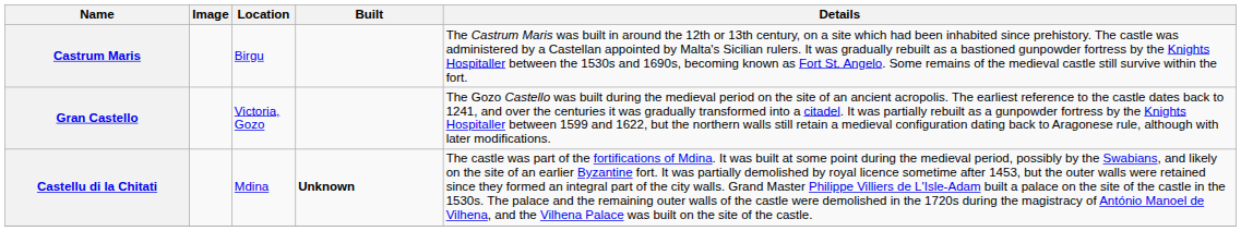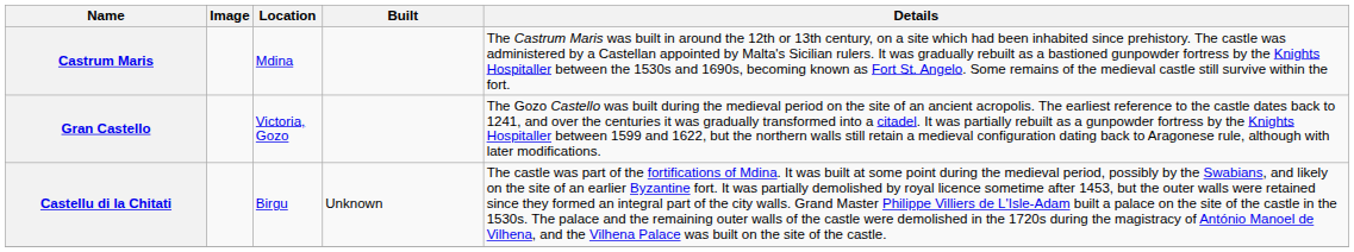 <table class="wikitable sortable">
 <tr>
 <th scope="col" style ="width:15%">Name</th>
 <th class="unsortable" scope="col">Image</th>
 <th scope="col">Location</th>
 <th scope="col" style ="width:12%">Built</th>
 <th scope="col" class="unsortable">Details</th>
 </tr>
 <tr>
 <th scope="row"><a href='#'>Castrum Maris</a></th>
 <td align="center"></td>
-<td><a href='#'>Birgu</a></td>
+<td><a href='#'>Mdina</a></td>
 <td></td>
 <td>The <em>Castrum Maris</em> was built in around the 12th or 13th century, on a site which had been inhabited since prehistory. The castle was administered by a Castellan appointed by Malta's Sicilian rulers. It was gradually rebuilt as a bastioned gunpowder fortress by the <a href='#'>Knights Hospitaller</a> between the 1530s and 1690s, becoming known as <a href='#'>Fort St. Angelo</a>. Some remains of the medieval castle still survive within the fort.</td>
 </tr>
 <tr>
 <th scope="row"><a href='#'>Gran Castello</a></th>
 <td align="center"></td>
 <td><a href='#'>Victoria, Gozo</a></td>
 <td></td>
 <td>The Gozo <em>Castello</em> was built during the medieval period on the site of an ancient acropolis. The earliest reference to the castle dates back to 1241, and over the centuries it was gradually transformed into a <a href='#'>citadel</a>. It was partially rebuilt as a gunpowder fortress by the <a href='#'>Knights Hospitaller</a> between 1599 and 1622, but the northern walls still retain a medieval configuration dating back to Aragonese rule, although with later modifications.</td>
 </tr>
 <tr>
 <th scope="row"><a href='#'>Castellu di la Chitati</a></th>
 <td align="center"></td>
-<td><a href='#'>Mdina</a></td>
-<td><strong>Unknown</strong></td>
+<td><a href='#'>Birgu</a></td>
+<td>Unknown</td>
 <td>The castle was part of the <a href='#'>fortifications of Mdina</a>. It was built at some point during the medieval period, possibly by the <a href='#'>Swabians</a>, and likely on the site of an earlier <a href='#'>Byzantine</a> fort. It was partially demolished by royal licence sometime after 1453, but the outer walls were retained since they formed an integral part of the city walls. Grand Master <a href='#'>Philippe Villiers de L'Isle-Adam</a> built a palace on the site of the castle in the 1530s. The palace and the remaining outer walls of the castle were demolished in the 1720s during the magistracy of <a href='#'>António Manoel de Vilhena</a>, and the <a href='#'>Vilhena Palace</a> was built on the site of the castle.</td>
 </tr>
 <tr>
 </tr>
 </table>
